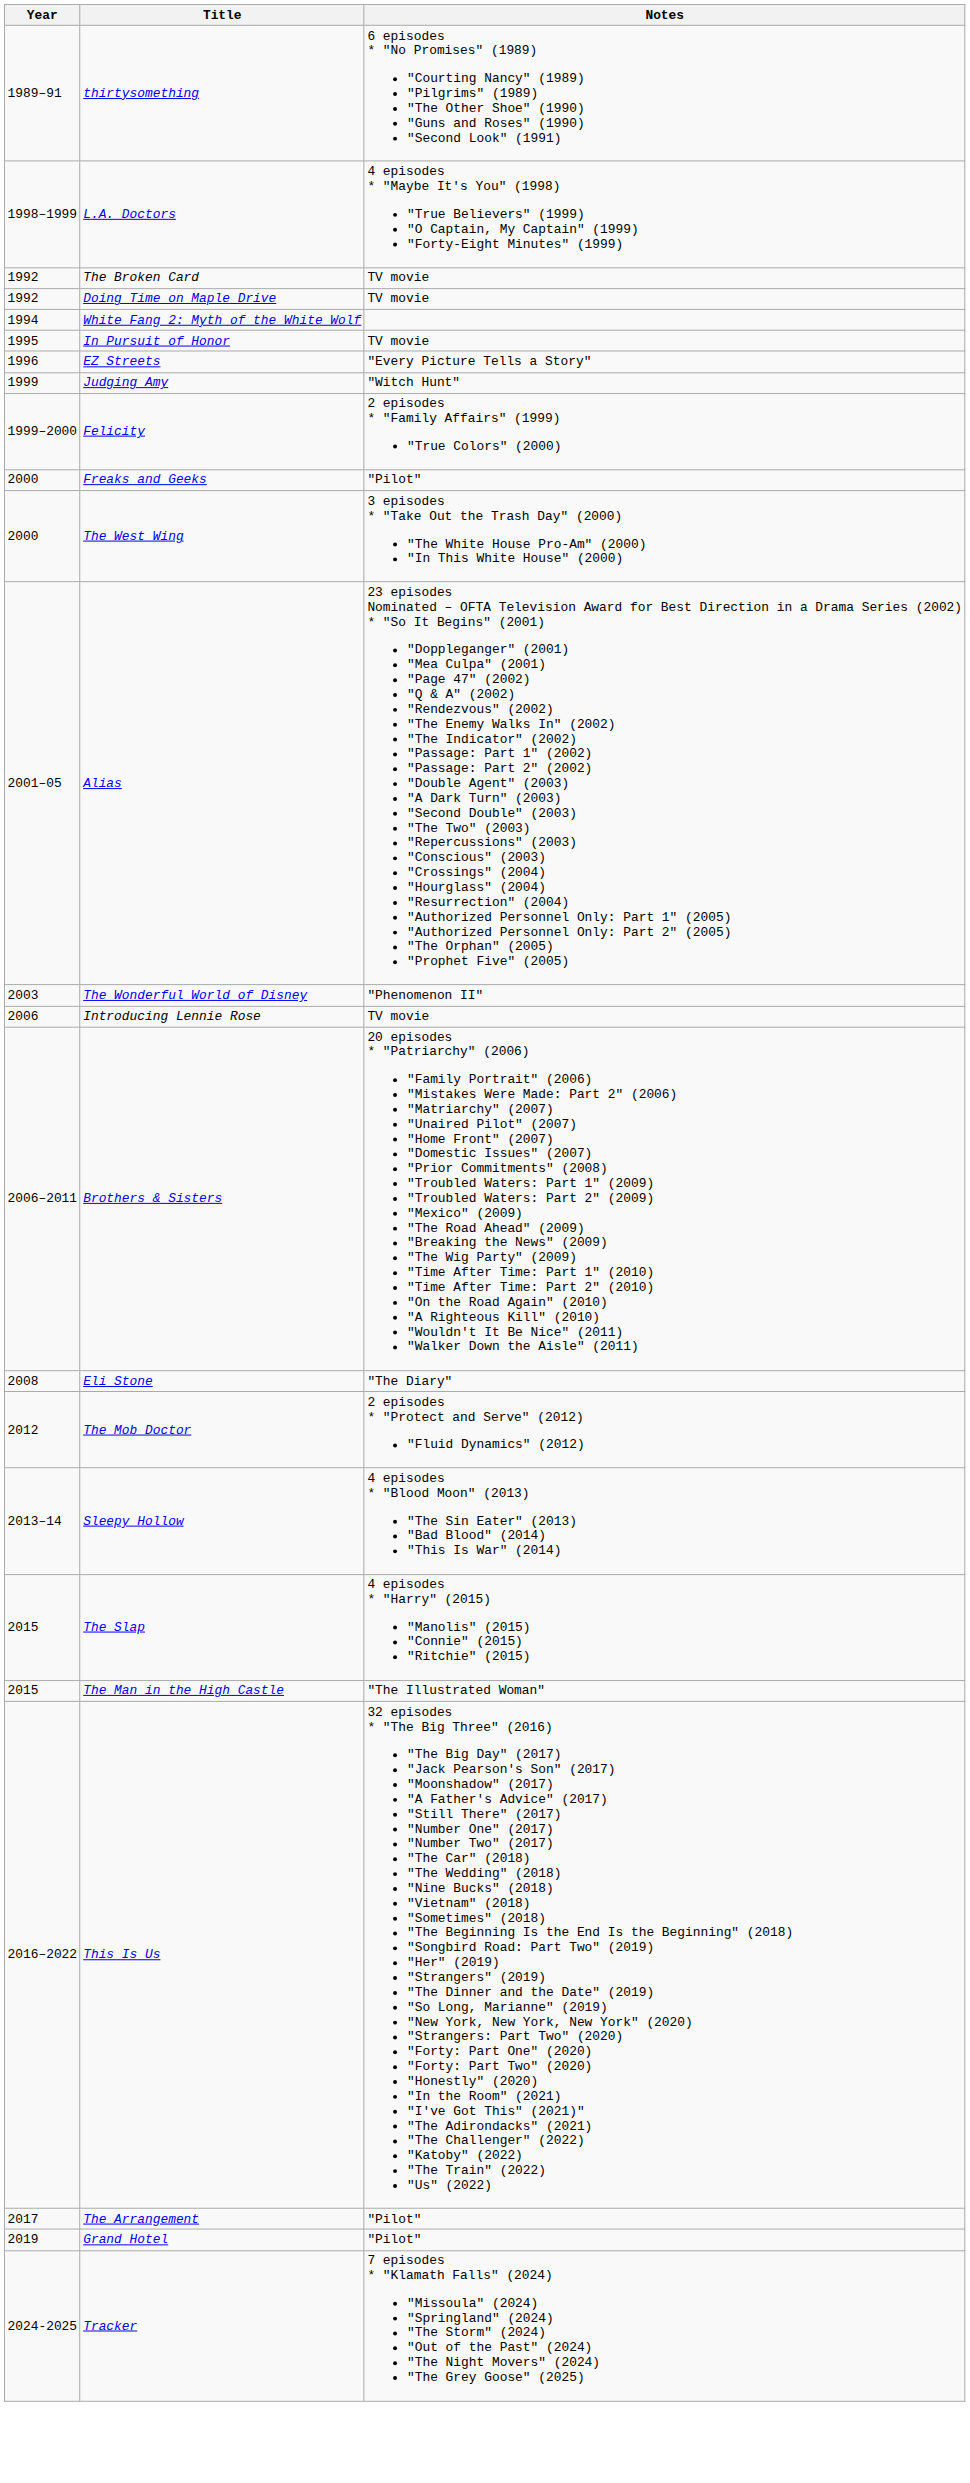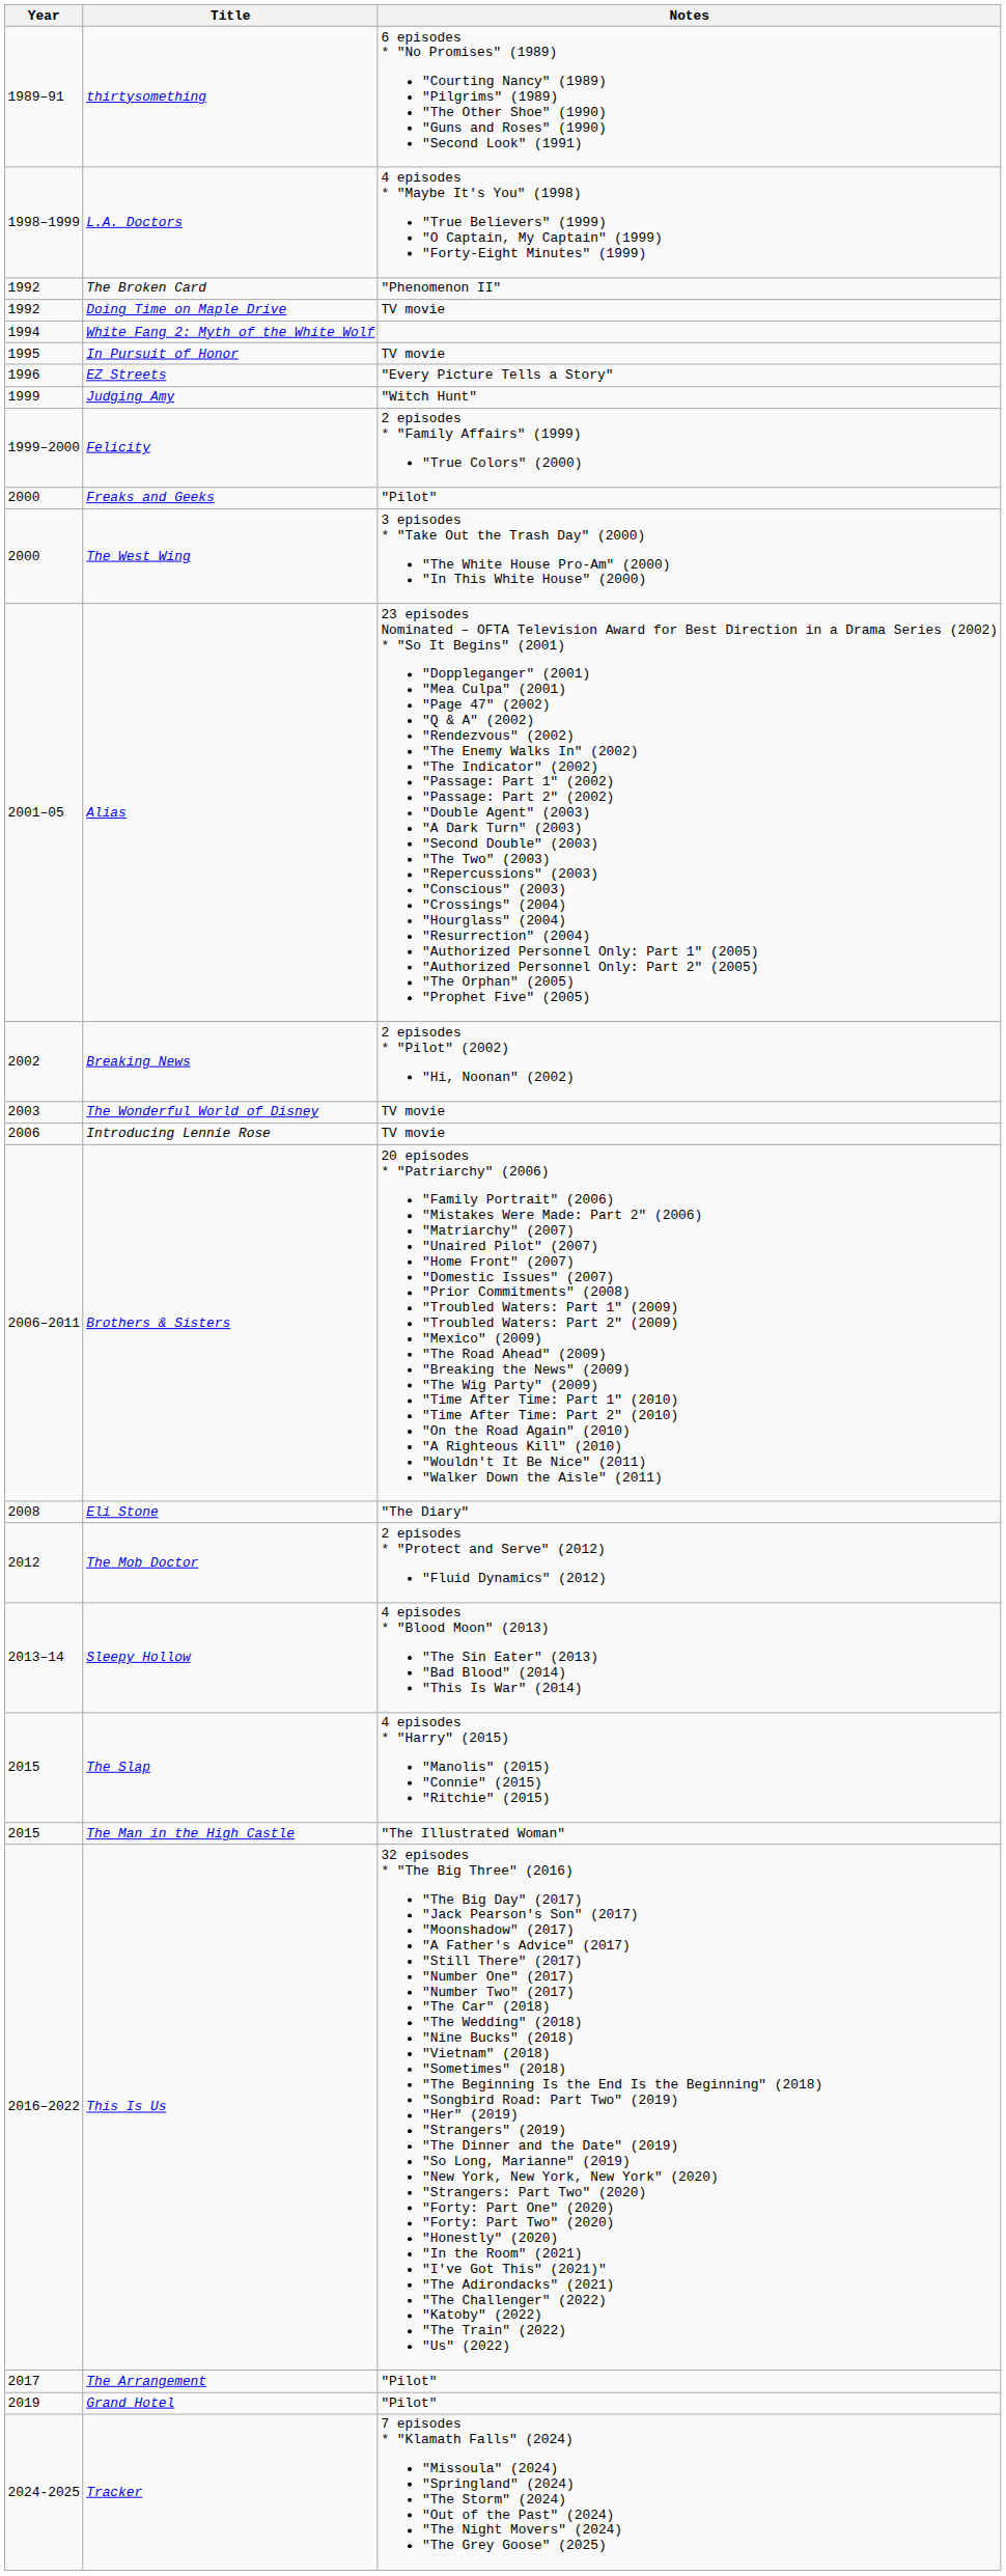 <table class="wikitable">
 <tr>
 <th>Year</th>
 <th>Title</th>
 <th>Notes</th>
 </tr>
 <tr>
 <td>1989–91</td>
 <td><em><a href='#'>thirtysomething</a></em></td>
 <td>6 episodes<br>* "No Promises" (1989)<br><ul><li>"Courting Nancy" (1989)</li><li>"Pilgrims" (1989)</li><li>"The Other Shoe" (1990)</li><li>"Guns and Roses" (1990)</li><li>"Second Look" (1991)</li></ul></td>
 </tr>
 <tr>
 <td>1998–1999</td>
 <td><em><a href='#'>L.A. Doctors</a></em></td>
 <td>4 episodes<br>* "Maybe It's You" (1998)<br><ul><li>"True Believers" (1999)</li><li>"O Captain, My Captain" (1999)</li><li>"Forty-Eight Minutes" (1999)</li></ul></td>
 </tr>
 <tr>
 <td>1992</td>
 <td><em>The Broken Card</em></td>
-<td>TV movie</td>
+<td>"Phenomenon II"</td>
 </tr>
 <tr>
 <td>1992</td>
 <td><em><a href='#'>Doing Time on Maple Drive</a></em></td>
 <td>TV movie</td>
 </tr>
 <tr>
 <td>1994</td>
 <td><em><a href='#'>White Fang 2: Myth of the White Wolf</a></em></td>
 <td></td>
 </tr>
 <tr>
 <td>1995</td>
 <td><em><a href='#'>In Pursuit of Honor</a></em></td>
 <td>TV movie</td>
 </tr>
 <tr>
 <td>1996</td>
 <td><em><a href='#'>EZ Streets</a></em></td>
 <td>"Every Picture Tells a Story"</td>
 </tr>
 <tr>
 <td>1999</td>
 <td><em><a href='#'>Judging Amy</a></em></td>
 <td>"Witch Hunt"</td>
 </tr>
 <tr>
 <td>1999–2000</td>
 <td><em><a href='#'>Felicity</a></em></td>
 <td>2 episodes<br>* "Family Affairs" (1999)<br><ul><li>"True Colors" (2000)</li></ul></td>
 </tr>
 <tr>
 <td>2000</td>
 <td><em><a href='#'>Freaks and Geeks</a></em></td>
 <td>"Pilot"</td>
 </tr>
 <tr>
 <td>2000</td>
 <td><em><a href='#'>The West Wing</a></em></td>
 <td>3 episodes<br>* "Take Out the Trash Day" (2000)<br><ul><li>"The White House Pro-Am" (2000)</li><li>"In This White House" (2000)</li></ul></td>
 </tr>
 <tr>
 <td>2001–05</td>
 <td><em><a href='#'>Alias</a></em></td>
 <td>23 episodes<br>Nominated – OFTA Television Award for Best Direction in a Drama Series (2002)<br>* "So It Begins" (2001)<br><ul><li>"Doppleganger" (2001)</li><li>"Mea Culpa" (2001)</li><li>"Page 47" (2002)</li><li>"Q & A" (2002)</li><li>"Rendezvous" (2002)</li><li>"The Enemy Walks In" (2002)</li><li>"The Indicator" (2002)</li><li>"Passage: Part 1" (2002)</li><li>"Passage: Part 2" (2002)</li><li>"Double Agent" (2003)</li><li>"A Dark Turn" (2003)</li><li>"Second Double" (2003)</li><li>"The Two" (2003)</li><li>"Repercussions" (2003)</li><li>"Conscious" (2003)</li><li>"Crossings" (2004)</li><li>"Hourglass" (2004)</li><li>"Resurrection" (2004)</li><li>"Authorized Personnel Only: Part 1" (2005)</li><li>"Authorized Personnel Only: Part 2" (2005)</li><li>"The Orphan" (2005)</li><li>"Prophet Five" (2005)</li></ul></td>
 </tr>
 <tr>
+<td>2002</td>
+<td><em><a href='#'>Breaking News</a></em></td>
+<td>2 episodes<br>* "Pilot" (2002)<br><ul><li>"Hi, Noonan" (2002)</li></ul></td>
+</tr>
+<tr>
 <td>2003</td>
 <td><em><a href='#'>The Wonderful World of Disney</a></em></td>
-<td>"Phenomenon II"</td>
+<td>TV movie</td>
 </tr>
 <tr>
 <td>2006</td>
 <td><em>Introducing Lennie Rose</em></td>
 <td>TV movie</td>
 </tr>
 <tr>
 <td>2006–2011</td>
 <td><em><a href='#'>Brothers & Sisters</a></em></td>
 <td>20 episodes<br>* "Patriarchy" (2006)<br><ul><li>"Family Portrait" (2006)</li><li>"Mistakes Were Made: Part 2" (2006)</li><li>"Matriarchy" (2007)</li><li>"Unaired Pilot" (2007)</li><li>"Home Front" (2007)</li><li>"Domestic Issues" (2007)</li><li>"Prior Commitments" (2008)</li><li>"Troubled Waters: Part 1" (2009)</li><li>"Troubled Waters: Part 2" (2009)</li><li>"Mexico" (2009)</li><li>"The Road Ahead" (2009)</li><li>"Breaking the News" (2009)</li><li>"The Wig Party" (2009)</li><li>"Time After Time: Part 1" (2010)</li><li>"Time After Time: Part 2" (2010)</li><li>"On the Road Again" (2010)</li><li>"A Righteous Kill" (2010)</li><li>"Wouldn't It Be Nice" (2011)</li><li>"Walker Down the Aisle" (2011)</li></ul></td>
 </tr>
 <tr>
 <td>2008</td>
 <td><em><a href='#'>Eli Stone</a></em></td>
 <td>"The Diary"</td>
 </tr>
 <tr>
 <td>2012</td>
 <td><em><a href='#'>The Mob Doctor</a></em></td>
 <td>2 episodes<br>* "Protect and Serve" (2012)<br><ul><li>"Fluid Dynamics" (2012)</li></ul></td>
 </tr>
 <tr>
 <td>2013–14</td>
 <td><em><a href='#'>Sleepy Hollow</a></em></td>
 <td>4 episodes<br>* "Blood Moon" (2013)<br><ul><li>"The Sin Eater" (2013)</li><li>"Bad Blood" (2014)</li><li>"This Is War" (2014)</li></ul></td>
 </tr>
 <tr>
 <td>2015</td>
 <td><em><a href='#'>The Slap</a></em></td>
 <td>4 episodes<br>* "Harry" (2015)<br><ul><li>"Manolis" (2015)</li><li>"Connie" (2015)</li><li>"Ritchie" (2015)</li></ul></td>
 </tr>
 <tr>
 <td>2015</td>
 <td><em><a href='#'>The Man in the High Castle</a></em></td>
 <td>"The Illustrated Woman"</td>
 </tr>
 <tr>
 <td>2016–2022</td>
 <td><em><a href='#'>This Is Us</a></em></td>
 <td>32 episodes<br>* "The Big Three" (2016)<br><ul><li>"The Big Day" (2017)</li><li>"Jack Pearson's Son" (2017)</li><li>"Moonshadow" (2017)</li><li>"A Father's Advice" (2017)</li><li>"Still There" (2017)</li><li>"Number One" (2017)</li><li>"Number Two" (2017)</li><li>"The Car" (2018)</li><li>"The Wedding" (2018)</li><li>"Nine Bucks" (2018)</li><li>"Vietnam" (2018)</li><li>"Sometimes" (2018)</li><li>"The Beginning Is the End Is the Beginning" (2018)</li><li>"Songbird Road: Part Two" (2019)</li><li>"Her" (2019)</li><li>"Strangers" (2019)</li><li>"The Dinner and the Date" (2019)</li><li>"So Long, Marianne" (2019)</li><li>"New York, New York, New York" (2020)</li><li>"Strangers: Part Two" (2020)</li><li>"Forty: Part One" (2020)</li><li>"Forty: Part Two" (2020)</li><li>"Honestly" (2020)</li><li>"In the Room" (2021)</li><li>"I've Got This" (2021)"</li><li>"The Adirondacks" (2021)</li><li>"The Challenger" (2022)</li><li>"Katoby" (2022)</li><li>"The Train" (2022)</li><li>"Us" (2022)</li></ul></td>
 </tr>
 <tr>
 <td>2017</td>
 <td><em><a href='#'>The Arrangement</a></em></td>
 <td>"Pilot"</td>
 </tr>
 <tr>
 <td>2019</td>
 <td><em><a href='#'>Grand Hotel</a></em></td>
 <td>"Pilot"</td>
 </tr>
 <tr>
 <td>2024-2025</td>
 <td><em><a href='#'>Tracker</a></em></td>
 <td>7 episodes<br>* "Klamath Falls" (2024)<br><ul><li>"Missoula" (2024)</li><li>"Springland" (2024)</li><li>"The Storm" (2024)</li><li>"Out of the Past" (2024)</li><li>"The Night Movers" (2024)</li><li>"The Grey Goose" (2025)</li></ul></td>
 </tr>
 </table>
